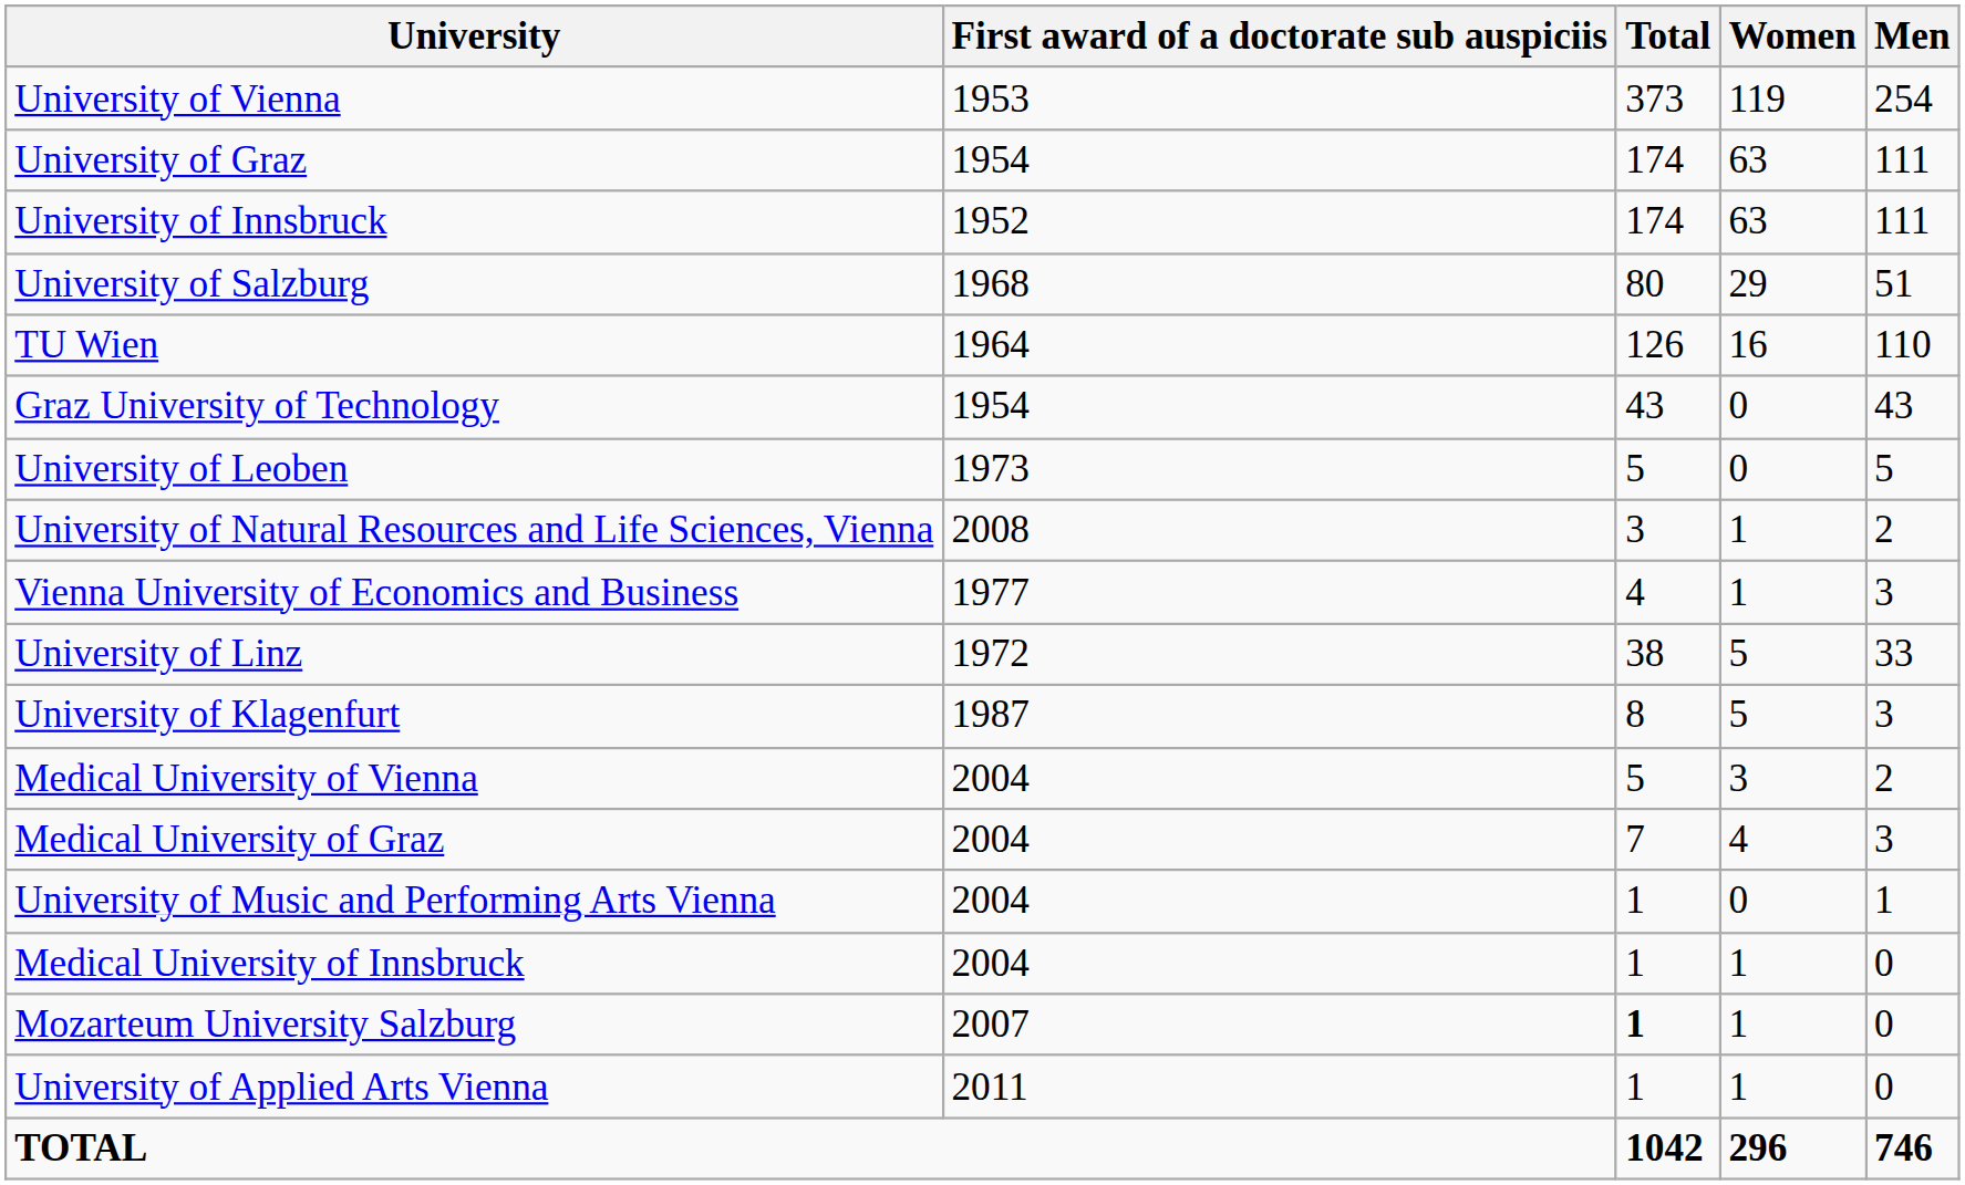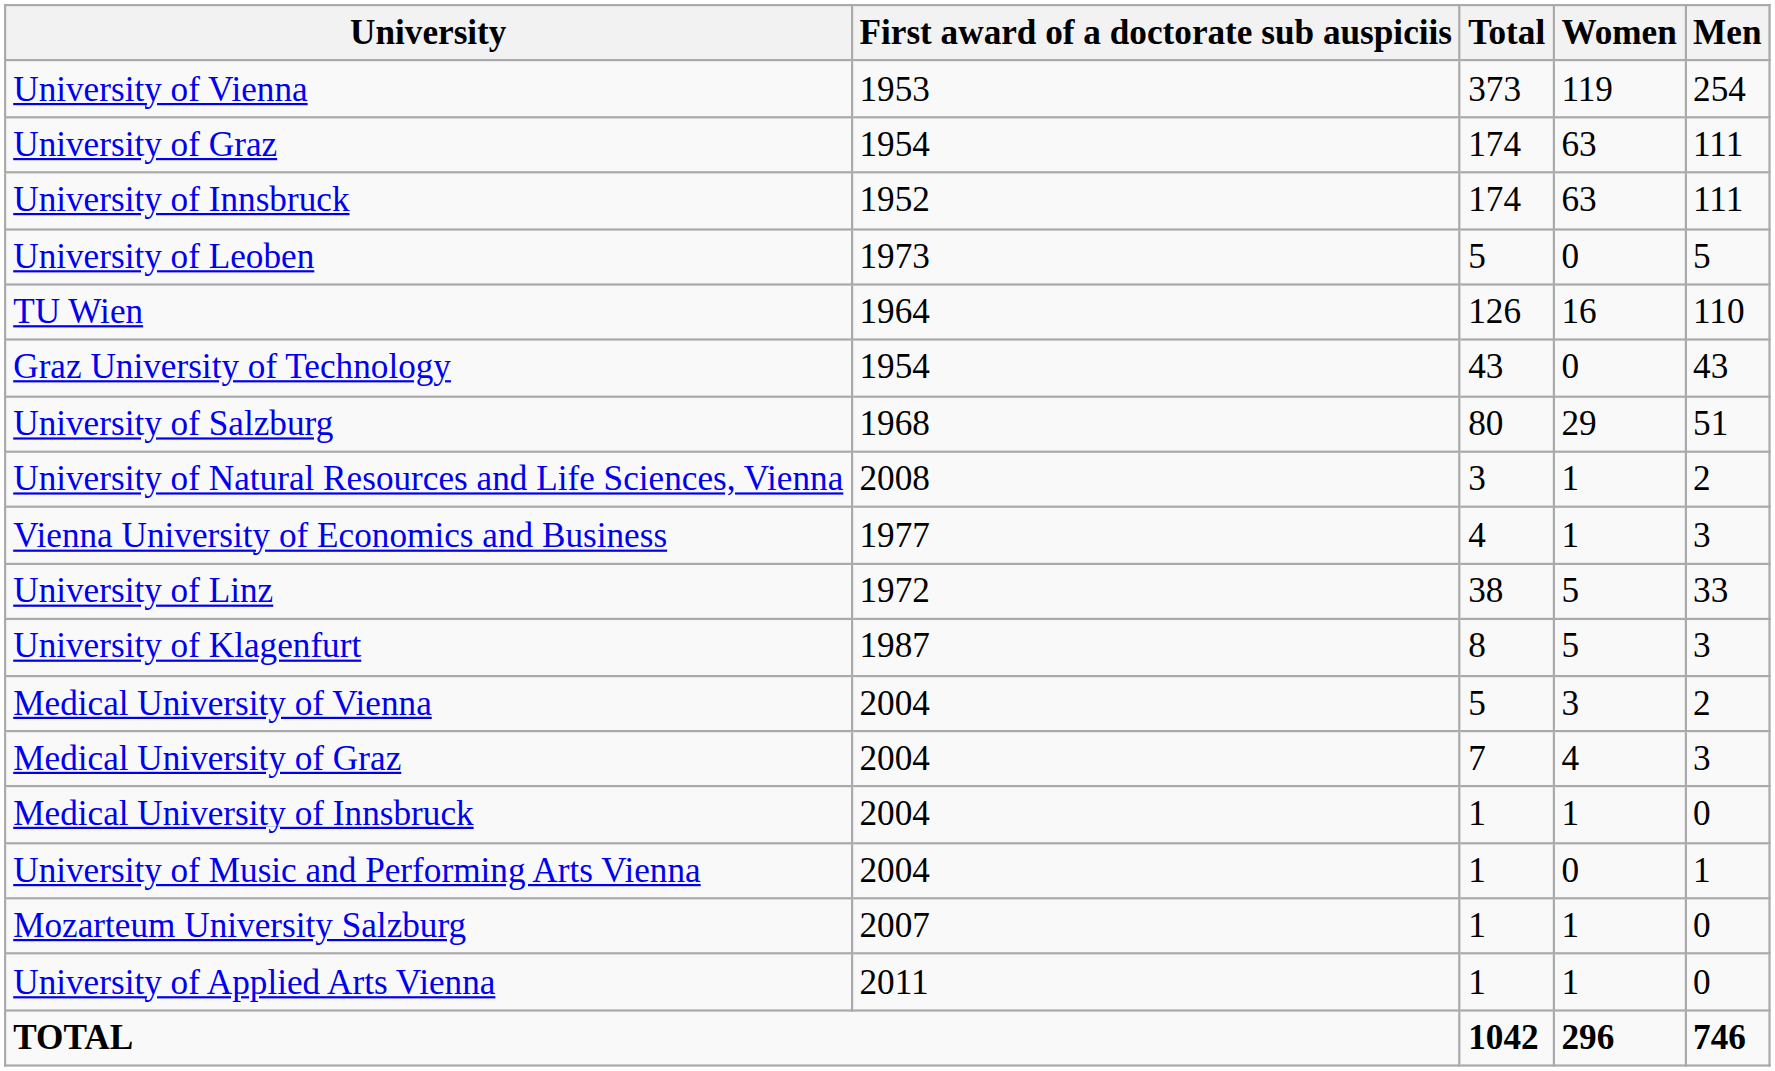 <table class="wikitable">
 <tr>
 <th>University</th>
 <th>First award of a doctorate sub auspiciis</th>
 <th>Total</th>
 <th>Women</th>
 <th>Men</th>
 </tr>
 <tr>
 <td><a href='#'>University of Vienna</a></td>
 <td>1953</td>
 <td>373</td>
 <td>119</td>
 <td>254</td>
 </tr>
 <tr>
 <td><a href='#'>University of Graz</a></td>
 <td>1954</td>
 <td>174</td>
 <td>63</td>
 <td>111</td>
 </tr>
 <tr>
 <td><a href='#'>University of Innsbruck</a></td>
 <td>1952</td>
 <td>174</td>
 <td>63</td>
 <td>111</td>
 </tr>
 <tr>
-<td><a href='#'>University of Salzburg</a></td>
-<td>1968</td>
-<td>80</td>
-<td>29</td>
-<td>51</td>
+<td><a href='#'>University of Leoben</a></td>
+<td>1973</td>
+<td>5</td>
+<td>0</td>
+<td>5</td>
 </tr>
 <tr>
 <td><a href='#'>TU Wien</a></td>
 <td>1964</td>
 <td>126</td>
 <td>16</td>
 <td>110</td>
 </tr>
 <tr>
 <td><a href='#'>Graz University of Technology</a></td>
 <td>1954</td>
 <td>43</td>
 <td>0</td>
 <td>43</td>
 </tr>
 <tr>
-<td><a href='#'>University of Leoben</a></td>
-<td>1973</td>
-<td>5</td>
-<td>0</td>
-<td>5</td>
+<td><a href='#'>University of Salzburg</a></td>
+<td>1968</td>
+<td>80</td>
+<td>29</td>
+<td>51</td>
 </tr>
 <tr>
 <td><a href='#'>University of Natural Resources and Life Sciences, Vienna</a></td>
 <td>2008</td>
 <td>3</td>
 <td>1</td>
 <td>2</td>
 </tr>
 <tr>
 <td><a href='#'>Vienna University of Economics and Business</a></td>
 <td>1977</td>
 <td>4</td>
 <td>1</td>
 <td>3</td>
 </tr>
 <tr>
 <td><a href='#'>University of Linz</a></td>
 <td>1972</td>
 <td>38</td>
 <td>5</td>
 <td>33</td>
 </tr>
 <tr>
 <td><a href='#'>University of Klagenfurt</a></td>
 <td>1987</td>
 <td>8</td>
 <td>5</td>
 <td>3</td>
 </tr>
 <tr>
 <td><a href='#'>Medical University of Vienna</a></td>
 <td>2004</td>
 <td>5</td>
 <td>3</td>
 <td>2</td>
 </tr>
 <tr>
 <td><a href='#'>Medical University of Graz</a></td>
 <td>2004</td>
 <td>7</td>
 <td>4</td>
 <td>3</td>
 </tr>
 <tr>
+<td><a href='#'>Medical University of Innsbruck</a></td>
+<td>2004</td>
+<td>1</td>
+<td>1</td>
+<td>0</td>
+</tr>
+<tr>
 <td><a href='#'>University of Music and Performing Arts Vienna</a></td>
 <td>2004</td>
 <td>1</td>
 <td>0</td>
 <td>1</td>
 </tr>
 <tr>
-<td><a href='#'>Medical University of Innsbruck</a></td>
-<td>2004</td>
-<td>1</td>
-<td>1</td>
-<td>0</td>
-</tr>
-<tr>
 <td><a href='#'>Mozarteum University Salzburg</a></td>
 <td>2007</td>
-<td><strong>1</strong></td>
+<td>1</td>
 <td>1</td>
 <td>0</td>
 </tr>
 <tr>
 <td><a href='#'>University of Applied Arts Vienna</a></td>
 <td>2011</td>
 <td>1</td>
 <td>1</td>
 <td>0</td>
 </tr>
 <tr>
 <td colspan="2"><strong>TOTAL</strong></td>
 <td><strong>1042</strong></td>
 <td><strong>296</strong></td>
 <td><strong>746</strong></td>
 </tr>
 </table>
